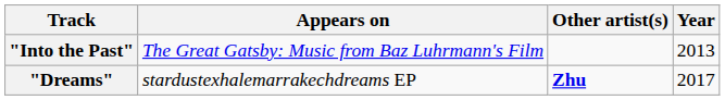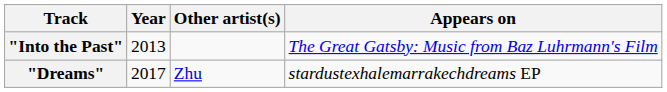 <table class="wikitable plainrowheaders" border="1">
 <tr>
 <th>Track</th>
+<th>Year</th>
+<th>Other artist(s)</th>
 <th>Appears on</th>
-<th>Other artist(s)</th>
-<th>Year</th>
 </tr>
 <tr>
 <th scope="row">"Into the Past"</th>
+<td>2013</td>
+<td></td>
 <td><em><a href='#'>The Great Gatsby: Music from Baz Luhrmann's Film</a></em></td>
-<td></td>
-<td>2013</td>
 </tr>
 <tr>
 <th scope="row">"Dreams"</th>
+<td>2017</td>
+<td><a href='#'>Zhu</a></td>
 <td><em>stardustexhalemarrakechdreams</em> EP</td>
-<td><strong><a href='#'>Zhu</a></strong></td>
-<td>2017</td>
 </tr>
 </table>
